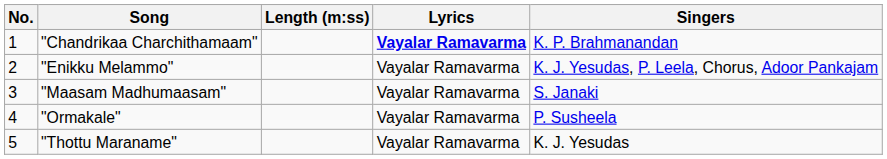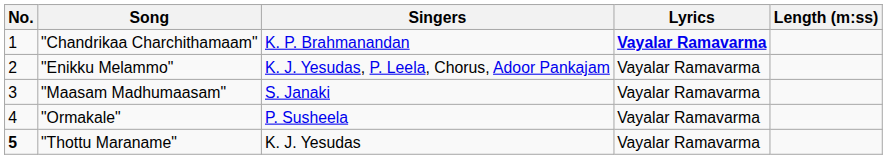 <table class="wikitable" style="font-size:95%;">
 <tr>
 <th>No.</th>
 <th>Song</th>
+<th>Singers</th>
+<th>Lyrics</th>
 <th>Length (m:ss)</th>
-<th>Lyrics</th>
-<th>Singers</th>
 </tr>
 <tr>
 <td>1</td>
 <td>"Chandrikaa Charchithamaam"</td>
+<td><a href='#'>K. P. Brahmanandan</a></td>
+<td><strong><a href='#'>Vayalar Ramavarma</a></strong></td>
 <td></td>
-<td><strong><a href='#'>Vayalar Ramavarma</a></strong></td>
-<td><a href='#'>K. P. Brahmanandan</a></td>
 </tr>
 <tr>
 <td>2</td>
 <td>"Enikku Melammo"</td>
+<td><a href='#'>K. J. Yesudas</a>, <a href='#'>P. Leela</a>, Chorus, <a href='#'>Adoor Pankajam</a></td>
+<td>Vayalar Ramavarma</td>
 <td></td>
-<td>Vayalar Ramavarma</td>
-<td><a href='#'>K. J. Yesudas</a>, <a href='#'>P. Leela</a>, Chorus, <a href='#'>Adoor Pankajam</a></td>
 </tr>
 <tr>
 <td>3</td>
 <td>"Maasam Madhumaasam"</td>
+<td><a href='#'>S. Janaki</a></td>
+<td>Vayalar Ramavarma</td>
 <td></td>
-<td>Vayalar Ramavarma</td>
-<td><a href='#'>S. Janaki</a></td>
 </tr>
 <tr>
 <td>4</td>
 <td>"Ormakale"</td>
+<td><a href='#'>P. Susheela</a></td>
+<td>Vayalar Ramavarma</td>
 <td></td>
-<td>Vayalar Ramavarma</td>
-<td><a href='#'>P. Susheela</a></td>
 </tr>
 <tr>
-<td>5</td>
+<td><strong>5</strong></td>
 <td>"Thottu Maraname"</td>
+<td>K. J. Yesudas</td>
+<td>Vayalar Ramavarma</td>
 <td></td>
-<td>Vayalar Ramavarma</td>
-<td>K. J. Yesudas</td>
 </tr>
 </table>
